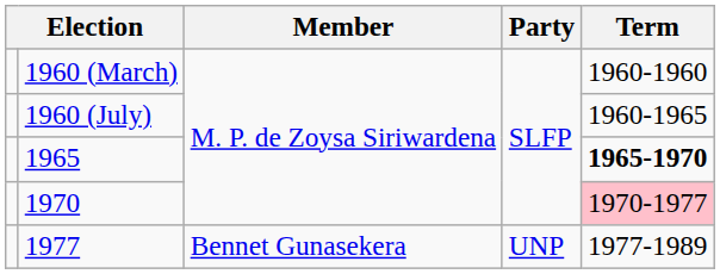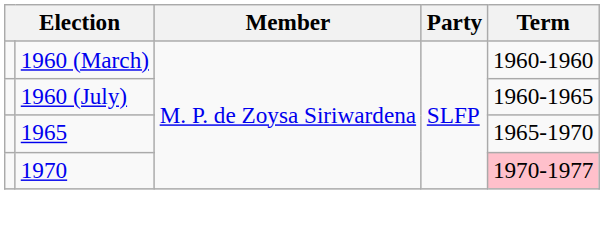 <table class="wikitable">
 <tr>
 <th colspan="2">Election</th>
 <th>Member</th>
 <th>Party</th>
 <th>Term</th>
 </tr>
 <tr>
 <td style="background-color: "></td>
 <td><a href='#'>1960 (March)</a></td>
 <td rowspan=4><a href='#'>M. P. de Zoysa Siriwardena</a></td>
 <td rowspan=4><a href='#'>SLFP</a></td>
 <td>1960-1960</td>
 </tr>
 <tr>
 <td style="background-color: "></td>
 <td><a href='#'>1960 (July)</a></td>
 <td>1960-1965</td>
 </tr>
 <tr>
 <td style="background-color: "></td>
 <td><a href='#'>1965</a></td>
-<td><strong>1965-1970</strong></td>
+<td>1965-1970</td>
 </tr>
 <tr>
 <td style="background-color: "></td>
 <td><a href='#'>1970</a></td>
 <td style="background: pink;">1970-1977</td>
 </tr>
-<tr>
-<td style="background-color: "></td>
-<td><a href='#'>1977</a></td>
-<td><a href='#'>Bennet Gunasekera</a></td>
-<td><a href='#'>UNP</a></td>
-<td>1977-1989</td>
-</tr>
 </table>
